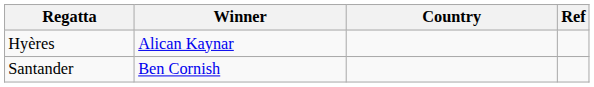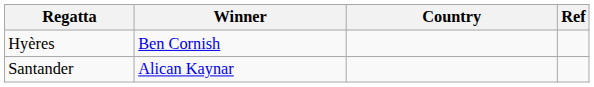 <table class="wikitable">
 <tr>
 <th width=120>Regatta</th>
 <th width=200px>Winner</th>
 <th width=200px>Country</th>
 <th>Ref</th>
 </tr>
 <tr>
 <td>Hyères</td>
-<td><a href='#'>Alican Kaynar</a></td>
+<td><a href='#'>Ben Cornish</a></td>
 <td> </td>
 <td></td>
 </tr>
 <tr>
 <td>Santander</td>
-<td><a href='#'>Ben Cornish</a></td>
+<td><a href='#'>Alican Kaynar</a></td>
 <td> </td>
 <td></td>
 </tr>
 </table>
